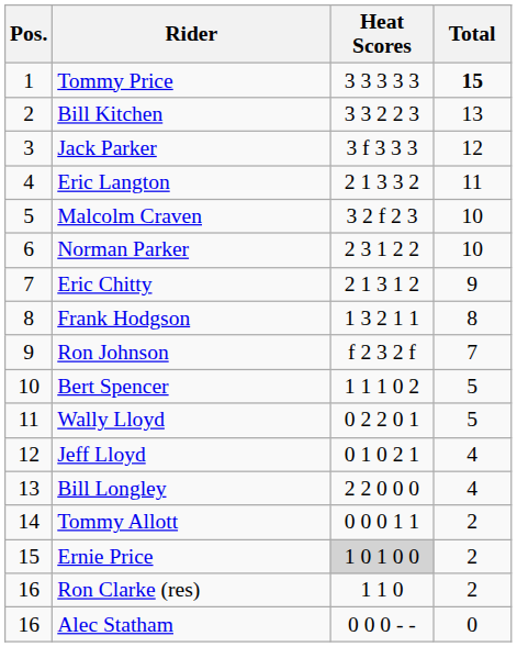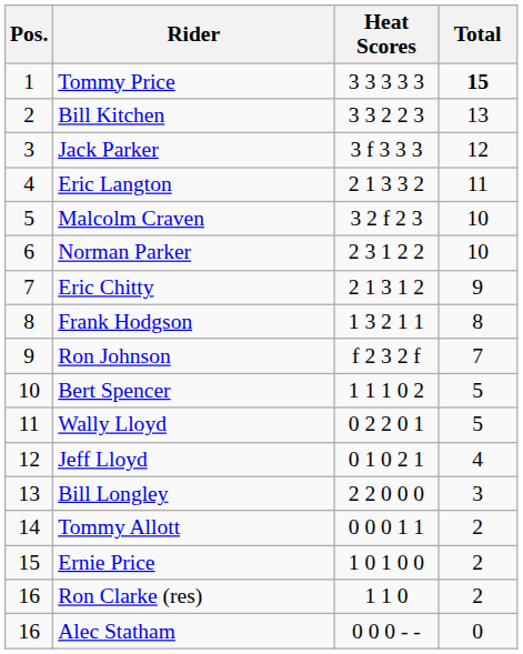 <table class=wikitable>
 <tr>
 <th width=25px>Pos.</th>
 <th width=200px>Rider</th>
 <th width=70px>Heat Scores</th>
 <th width=50px>Total</th>
 </tr>
 <tr align=center >
 <td>1</td>
 <td align=left> <a href='#'>Tommy Price</a></td>
 <td>3	3	3	3	3</td>
 <td><strong>15</strong></td>
 </tr>
 <tr align=center>
 <td>2</td>
 <td align=left> <a href='#'>Bill Kitchen</a></td>
 <td>3	3	2	2	3</td>
 <td>13</td>
 </tr>
 <tr align=center>
 <td>3</td>
 <td align=left> <a href='#'>Jack Parker</a></td>
 <td>3	f	3	3	3</td>
 <td>12</td>
 </tr>
 <tr align=center>
 <td>4</td>
 <td align=left> <a href='#'>Eric Langton</a></td>
 <td>2	1	3	3	2</td>
 <td>11</td>
 </tr>
 <tr align=center>
 <td>5</td>
 <td align=left> <a href='#'>Malcolm Craven</a></td>
 <td>3	2	f	2	3</td>
 <td>10</td>
 </tr>
 <tr align=center>
 <td>6</td>
 <td align=left> <a href='#'>Norman Parker</a></td>
 <td>2	3	1	2	2</td>
 <td>10</td>
 </tr>
 <tr align=center>
 <td>7</td>
 <td align=left> <a href='#'>Eric Chitty</a></td>
 <td>2	1	3	1	2</td>
 <td>9</td>
 </tr>
 <tr align=center>
 <td>8</td>
 <td align=left> <a href='#'>Frank Hodgson</a></td>
 <td>1	3	2	1	1</td>
 <td>8</td>
 </tr>
 <tr align=center>
 <td>9</td>
 <td align=left> <a href='#'>Ron Johnson</a></td>
 <td>f	2	3	2	f</td>
 <td>7</td>
 </tr>
 <tr align=center>
 <td>10</td>
 <td align=left> <a href='#'>Bert Spencer</a></td>
 <td>1	1	1	0	2</td>
 <td>5</td>
 </tr>
 <tr align=center>
 <td>11</td>
 <td align=left> <a href='#'>Wally Lloyd</a></td>
 <td>0	2	2	0	1</td>
 <td>5</td>
 </tr>
 <tr align=center>
 <td>12</td>
 <td align=left> <a href='#'>Jeff Lloyd</a></td>
 <td>0	1	0	2	1</td>
 <td>4</td>
 </tr>
 <tr align=center>
 <td>13</td>
 <td align=left> <a href='#'>Bill Longley</a></td>
 <td>2	2	0	0	0</td>
-<td>4</td>
+<td>3</td>
 </tr>
 <tr align=center>
 <td>14</td>
 <td align=left> <a href='#'>Tommy Allott</a></td>
 <td>0	0	0	1	1</td>
 <td>2</td>
 </tr>
 <tr align=center>
 <td>15</td>
 <td align=left> <a href='#'>Ernie Price</a></td>
-<td style="background: lightgrey;">1	0	1	0	0</td>
+<td>1	0	1	0	0</td>
 <td>2</td>
 </tr>
 <tr align=center>
 <td>16</td>
 <td align=left> <a href='#'>Ron Clarke</a> (res)</td>
 <td>1	1	0</td>
 <td>2</td>
 </tr>
 <tr align=center>
 <td>16</td>
 <td align=left> <a href='#'>Alec Statham</a></td>
 <td>0	0	0	-	-</td>
 <td>0</td>
 </tr>
 </table>
